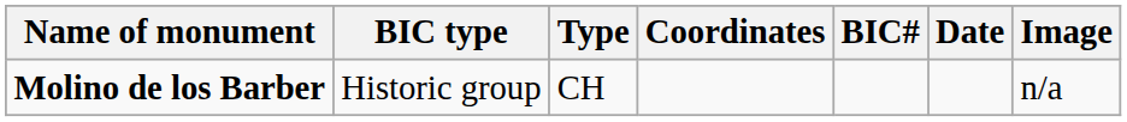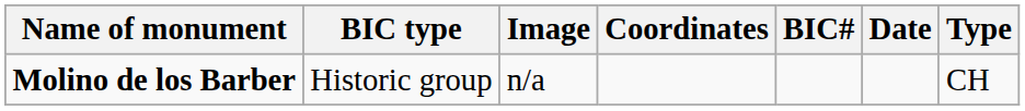 <table class="wikitable">
 <tr>
 <th>Name of monument</th>
 <th>BIC type</th>
-<th>Type</th>
+<th>Image</th>
 <th>Coordinates</th>
 <th>BIC#</th>
 <th>Date</th>
-<th>Image</th>
+<th>Type</th>
 </tr>
 <tr>
 <td><strong>Molino de los Barber</strong></td>
 <td>Historic group</td>
-<td>CH</td>
+<td>n/a</td>
 <td></td>
 <td></td>
 <td></td>
-<td>n/a</td>
+<td>CH</td>
 </tr>
 </table>
